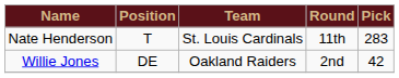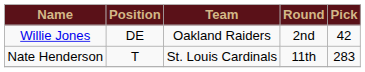 <table class="wikitable" style="text-align: center;">
 <tr>
 <th style="background:#5a1118; color:#d3b787;">Name</th>
 <th style="background:#5a1118; color:#d3b787;">Position</th>
 <th style="background:#5a1118; color:#d3b787;">Team</th>
 <th style="background:#5a1118; color:#d3b787;">Round</th>
 <th style="background:#5a1118; color:#d3b787;">Pick</th>
 </tr>
 <tr>
+<td><a href='#'>Willie Jones</a></td>
+<td>DE</td>
+<td>Oakland Raiders</td>
+<td>2nd</td>
+<td>42</td>
+</tr>
+<tr>
 <td>Nate Henderson</td>
 <td>T</td>
 <td>St. Louis Cardinals</td>
 <td>11th</td>
 <td>283</td>
 </tr>
 <tr>
-<td><a href='#'>Willie Jones</a></td>
-<td>DE</td>
-<td>Oakland Raiders</td>
-<td>2nd</td>
-<td>42</td>
-</tr>
-<tr>
 </tr>
 </table>
